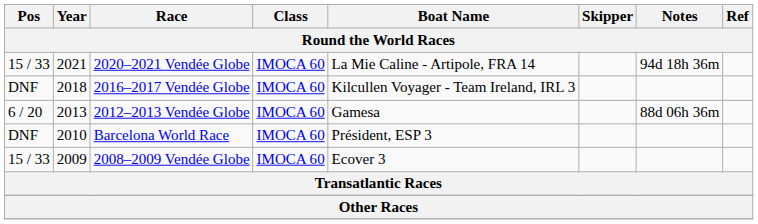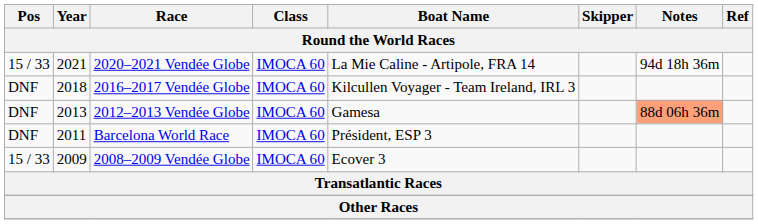 <table class="wikitable sortable">
 <tr>
 <th>Pos</th>
 <th>Year</th>
 <th>Race</th>
 <th>Class</th>
 <th>Boat Name</th>
 <th>Skipper</th>
 <th>Notes</th>
 <th>Ref</th>
 </tr>
 <tr>
 <th colspan="8"><strong>Round the World Races</strong></th>
 </tr>
 <tr>
 <td>15 / 33</td>
 <td>2021</td>
 <td><a href='#'>2020–2021 Vendée Globe</a></td>
 <td><a href='#'>IMOCA 60</a></td>
 <td>La Mie Caline - Artipole, FRA 14</td>
 <td></td>
 <td>94d 18h 36m</td>
 <td></td>
 </tr>
 <tr>
 <td>DNF</td>
 <td>2018</td>
 <td><a href='#'>2016–2017 Vendée Globe</a></td>
 <td><a href='#'>IMOCA 60</a></td>
 <td>Kilcullen Voyager - Team Ireland, IRL 3</td>
 <td></td>
 <td></td>
 <td></td>
 </tr>
 <tr>
-<td>6 / 20</td>
+<td>DNF</td>
 <td>2013</td>
 <td><a href='#'>2012–2013 Vendée Globe</a></td>
 <td><a href='#'>IMOCA 60</a></td>
 <td>Gamesa</td>
 <td></td>
-<td>88d 06h 36m</td>
+<td style="background: lightsalmon;">88d 06h 36m</td>
 <td></td>
 </tr>
 <tr>
 <td>DNF</td>
-<td>2010</td>
+<td>2011</td>
 <td><a href='#'>Barcelona World Race</a></td>
 <td><a href='#'>IMOCA 60</a></td>
 <td>Président, ESP 3</td>
 <td><br></td>
 <td></td>
 <td></td>
 </tr>
 <tr>
 <td>15 / 33</td>
 <td>2009</td>
 <td><a href='#'>2008–2009 Vendée Globe</a></td>
 <td><a href='#'>IMOCA 60</a></td>
 <td>Ecover 3</td>
 <td></td>
 <td></td>
 <td></td>
 </tr>
 <tr>
 <th colspan="8"><strong>Transatlantic Races</strong></th>
 </tr>
 <tr>
 </tr>
 <tr>
 <th colspan="8"><strong>Other Races</strong></th>
 </tr>
 <tr>
 </tr>
 </table>
